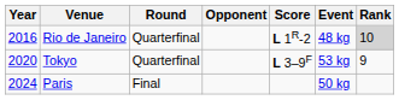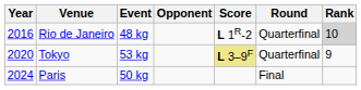 <table Class="wikitable sortable">
 <tr>
 <th>Year</th>
 <th>Venue</th>
-<th>Round</th>
+<th>Event</th>
 <th>Opponent</th>
 <th>Score</th>
-<th>Event</th>
+<th>Round</th>
 <th>Rank</th>
 </tr>
 <tr>
 <td><a href='#'>2016</a></td>
 <td><a href='#'>Rio de Janeiro</a></td>
-<td>Quarterfinal</td>
+<td><a href='#'>48 kg</a></td>
 <td></td>
 <td><strong>L</strong> 1<sup>R</sup>-2</td>
-<td><a href='#'>48 kg</a></td>
+<td>Quarterfinal</td>
 <td style="background: lightgrey;">10</td>
 </tr>
 <tr>
 <td><a href='#'>2020</a></td>
 <td><a href='#'>Tokyo</a></td>
+<td><a href='#'>53 kg</a></td>
+<td></td>
+<td style="background: khaki;"><strong>L</strong> 3–9<sup>F</sup></td>
 <td>Quarterfinal</td>
-<td></td>
-<td><strong>L</strong> 3–9<sup>F</sup></td>
-<td><a href='#'>53 kg</a></td>
 <td>9</td>
 </tr>
 <tr>
 <td><a href='#'>2024</a></td>
 <td><a href='#'>Paris</a></td>
-<td>Final</td>
+<td><a href='#'>50 kg</a></td>
 <td></td>
 <td></td>
-<td><a href='#'>50 kg</a></td>
+<td>Final</td>
 <td></td>
 </tr>
 </table>
